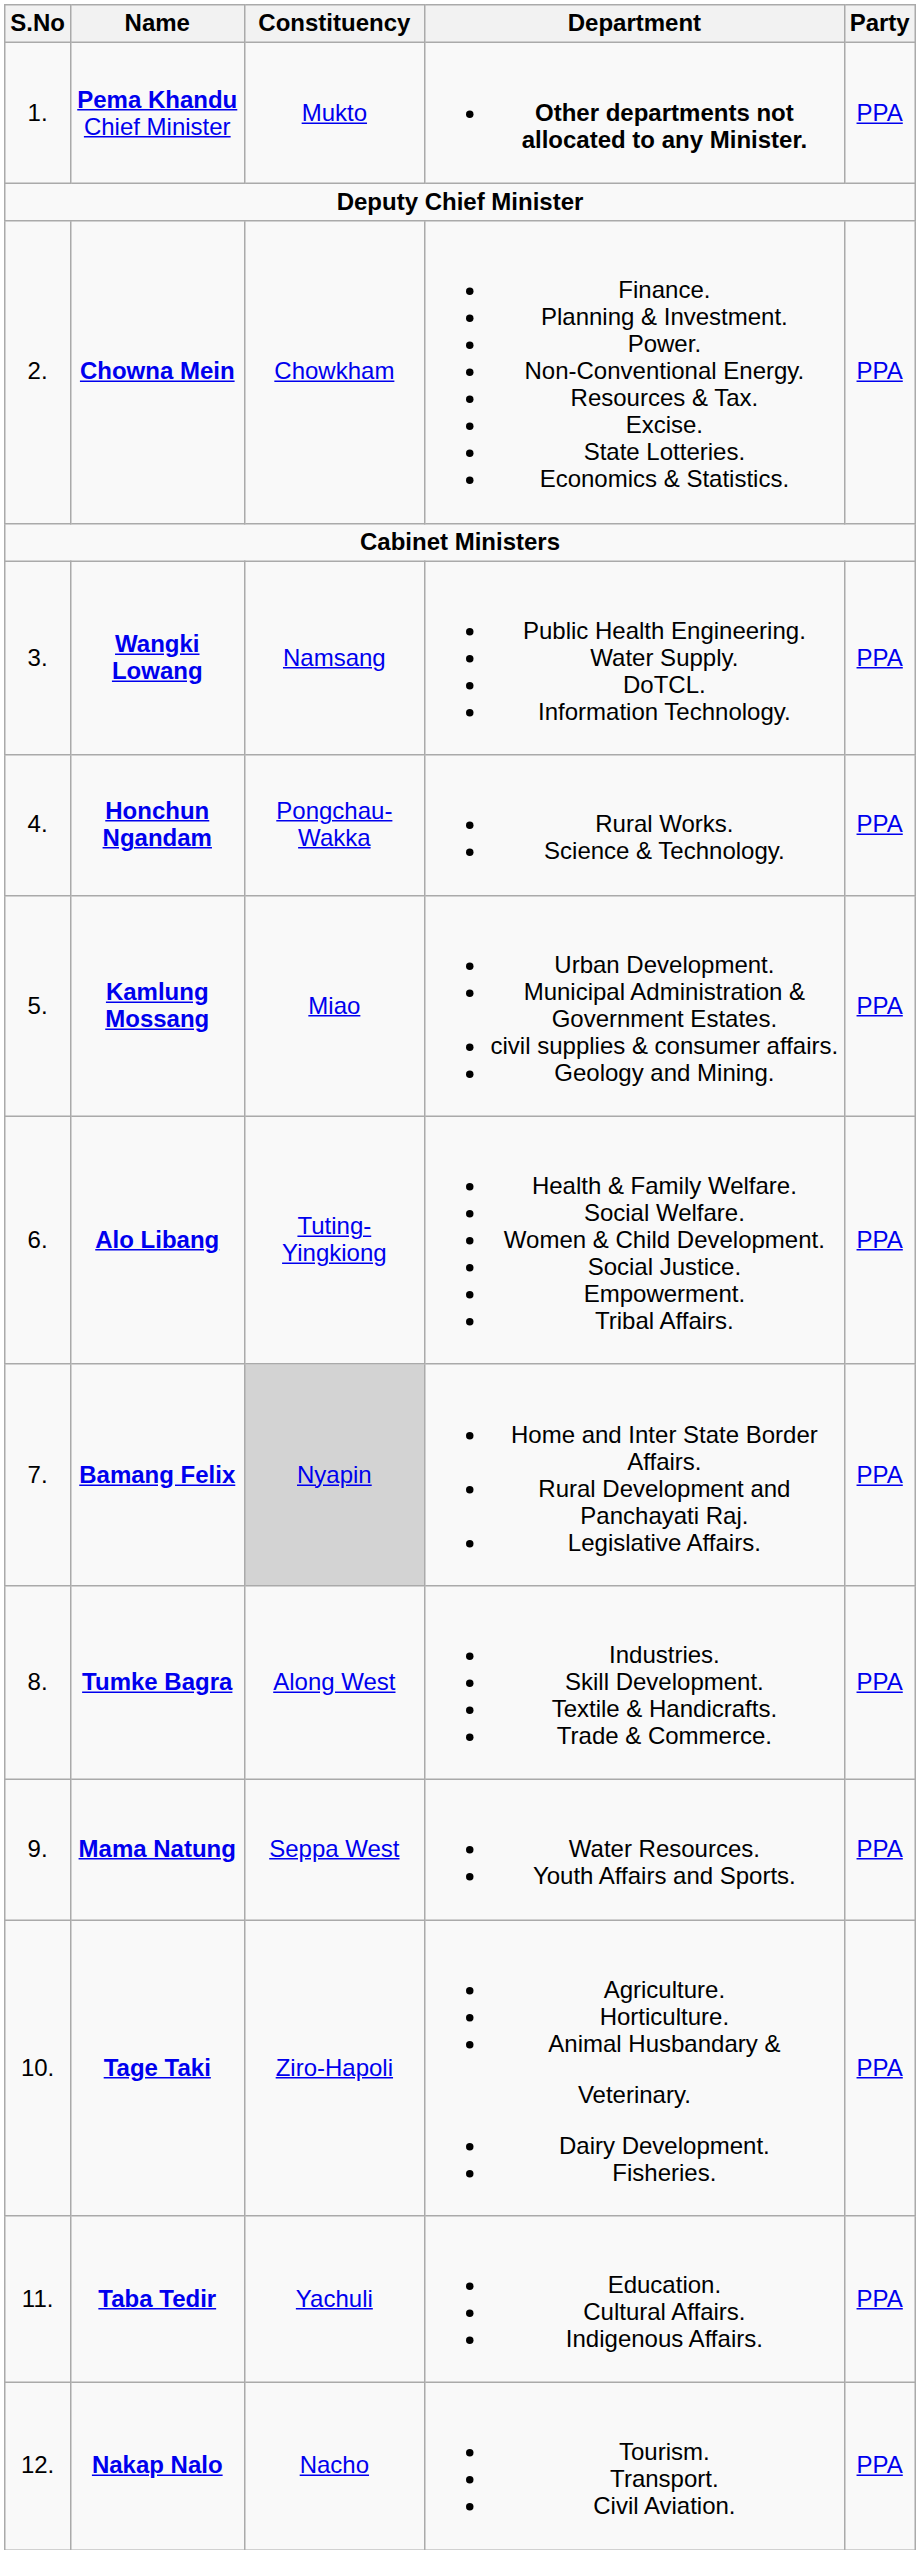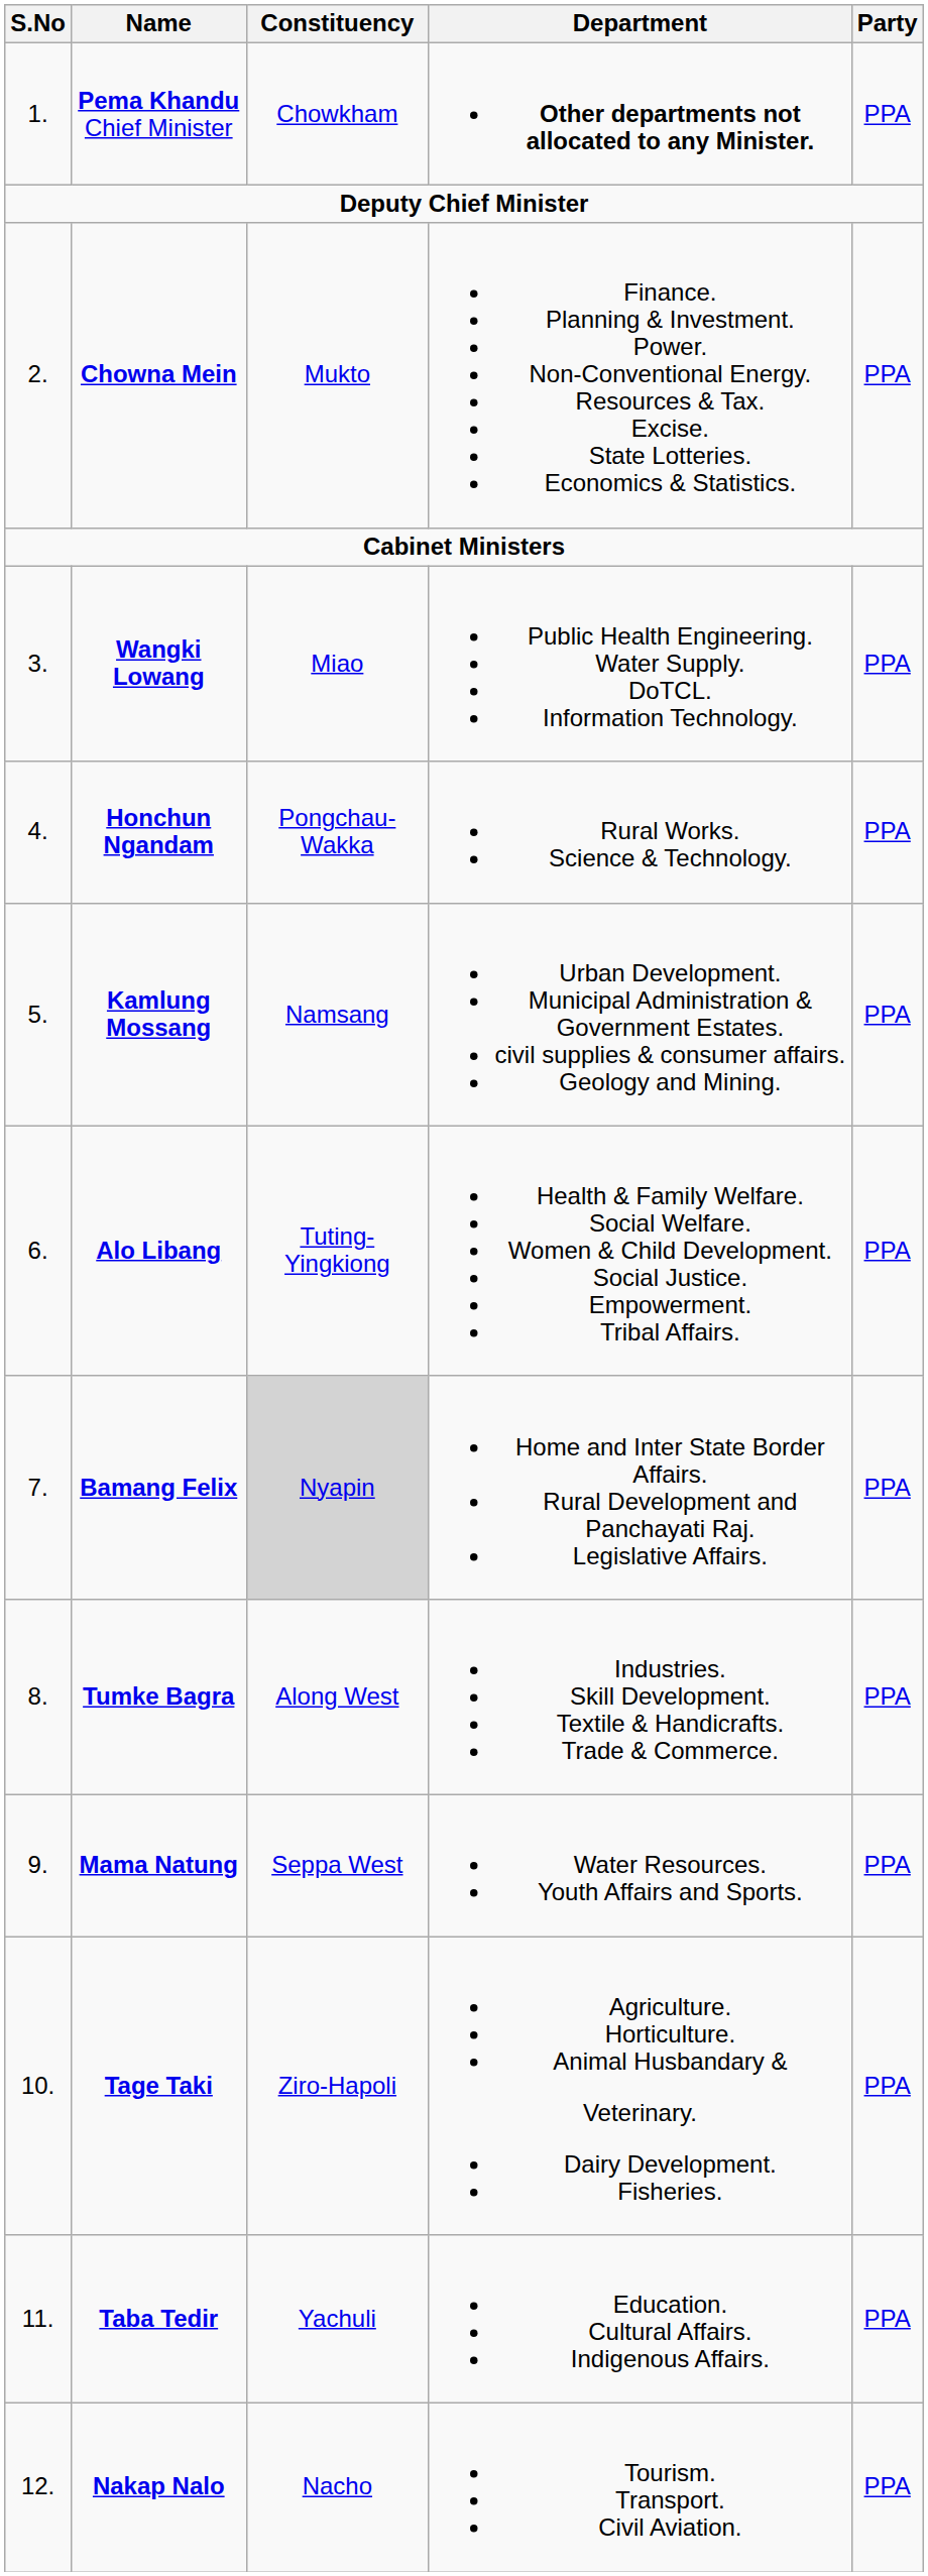 <table class="wikitable sortable" style="text-align:center;">
 <tr>
 <th>S.No</th>
 <th>Name</th>
 <th>Constituency</th>
 <th>Department</th>
 <th colspan="2" scope="col">Party</th>
 </tr>
 <tr style="text-align:center; height:60px;">
 <td>1.</td>
 <td><strong><a href='#'>Pema Khandu</a></strong><br><a href='#'>Chief Minister</a></td>
-<td><a href='#'>Mukto</a></td>
+<td><a href='#'>Chowkham</a></td>
 <td><br><ul><li><strong>Other departments not allocated to any Minister.</strong></li></ul></td>
 <td><a href='#'>PPA</a></td>
 </tr>
 <tr>
 <td style="text-align: center;" colspan=6><strong>Deputy Chief Minister</strong></td>
 </tr>
 <tr>
 <td>2.</td>
 <td><strong><a href='#'>Chowna Mein</a></strong></td>
-<td><a href='#'>Chowkham</a></td>
+<td><a href='#'>Mukto</a></td>
 <td><br><ul><li>Finance.</li><li>Planning & Investment.</li><li>Power.</li><li>Non-Conventional Energy.</li><li>Resources & Tax.</li><li>Excise.</li><li>State Lotteries.</li><li>Economics & Statistics.</li></ul></td>
 <td><a href='#'>PPA</a></td>
 </tr>
 <tr>
 <td style="text-align: center;" colspan=6><strong>Cabinet Ministers</strong></td>
 </tr>
 <tr>
 <td>3.</td>
 <td><strong><a href='#'>Wangki Lowang</a></strong></td>
-<td><a href='#'>Namsang</a></td>
+<td><a href='#'>Miao</a></td>
 <td><br><ul><li>Public Health Engineering.</li><li>Water Supply.</li><li>DoTCL.</li><li>Information Technology.</li></ul></td>
 <td><a href='#'>PPA</a></td>
 </tr>
 <tr>
 <td>4.</td>
 <td><strong><a href='#'>Honchun Ngandam</a></strong></td>
 <td><a href='#'>Pongchau-Wakka</a></td>
 <td><br><ul><li>Rural Works.</li><li>Science & Technology.</li></ul></td>
 <td><a href='#'>PPA</a></td>
 </tr>
 <tr>
 <td>5.</td>
 <td><strong><a href='#'>Kamlung Mossang</a></strong></td>
-<td><a href='#'>Miao</a></td>
+<td><a href='#'>Namsang</a></td>
 <td><br><ul><li>Urban Development.</li><li>Municipal Administration & Government Estates.</li><li>civil supplies & consumer affairs.</li><li>Geology and Mining.</li></ul></td>
 <td><a href='#'>PPA</a></td>
 </tr>
 <tr>
 <td>6.</td>
 <td><strong><a href='#'>Alo Libang </a></strong></td>
 <td><a href='#'>Tuting-Yingkiong</a></td>
 <td><br><ul><li>Health & Family Welfare.</li><li>Social Welfare.</li><li>Women & Child Development.</li><li>Social Justice.</li><li>Empowerment.</li><li>Tribal Affairs.</li></ul></td>
 <td><a href='#'>PPA</a></td>
 </tr>
 <tr>
 <td>7.</td>
 <td><strong><a href='#'>Bamang Felix</a></strong></td>
 <td style="background: lightgrey;"><a href='#'>Nyapin</a></td>
 <td><br><ul><li>Home and Inter State Border Affairs.</li><li>Rural Development and Panchayati Raj.</li><li>Legislative Affairs.</li></ul></td>
 <td><a href='#'>PPA</a></td>
 </tr>
 <tr>
 <td>8.</td>
 <td><strong><a href='#'>Tumke Bagra</a></strong></td>
 <td><a href='#'>Along West</a></td>
 <td><br><ul><li>Industries.</li><li>Skill Development.</li><li>Textile & Handicrafts.</li><li>Trade & Commerce.</li></ul></td>
 <td><a href='#'>PPA</a></td>
 </tr>
 <tr>
 <td>9.</td>
 <td><strong><a href='#'>Mama Natung</a></strong></td>
 <td><a href='#'>Seppa West</a></td>
 <td><br><ul><li>Water Resources.</li><li>Youth Affairs and Sports.</li></ul></td>
 <td><a href='#'>PPA</a></td>
 </tr>
 <tr>
 <td>10.</td>
 <td><strong><a href='#'>Tage Taki</a></strong></td>
 <td><a href='#'>Ziro-Hapoli</a></td>
 <td><br><ul><li>Agriculture.</li><li>Horticulture.</li><li>Animal Husbandary &</li></ul>Veterinary.<ul><li>Dairy Development.</li><li>Fisheries.</li></ul></td>
 <td><a href='#'>PPA</a></td>
 </tr>
 <tr>
 <td>11.</td>
 <td><strong><a href='#'>Taba Tedir</a></strong></td>
 <td><a href='#'>Yachuli</a></td>
 <td><br><ul><li>Education.</li><li>Cultural Affairs.</li><li>Indigenous Affairs.</li></ul></td>
 <td><a href='#'>PPA</a></td>
 </tr>
 <tr>
 <td>12.</td>
 <td><strong><a href='#'>Nakap Nalo</a></strong></td>
 <td><a href='#'>Nacho</a></td>
 <td><br><ul><li>Tourism.</li><li>Transport.</li><li>Civil Aviation.</li></ul></td>
 <td><a href='#'>PPA</a></td>
 </tr>
 </table>
